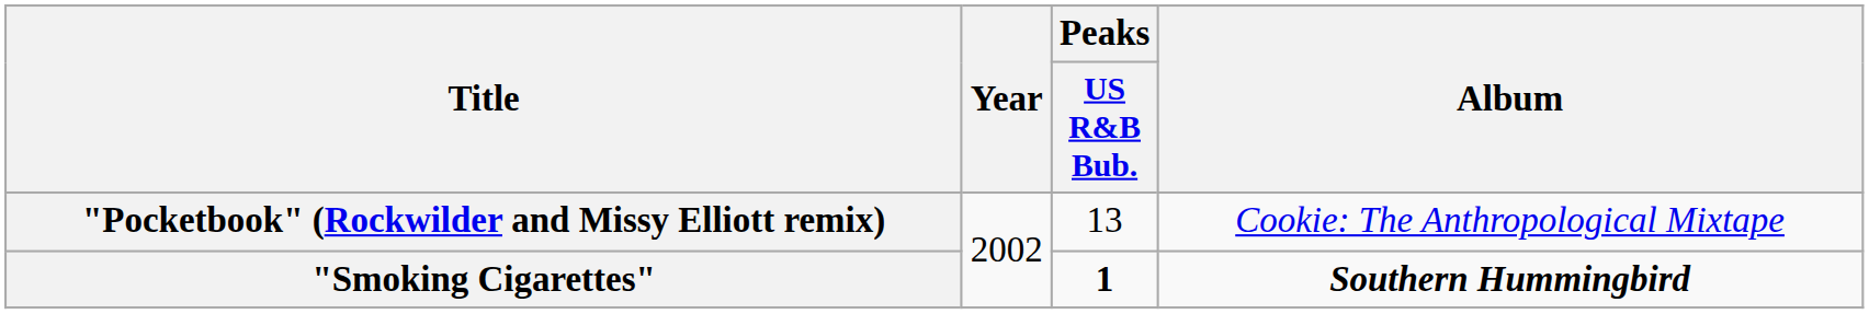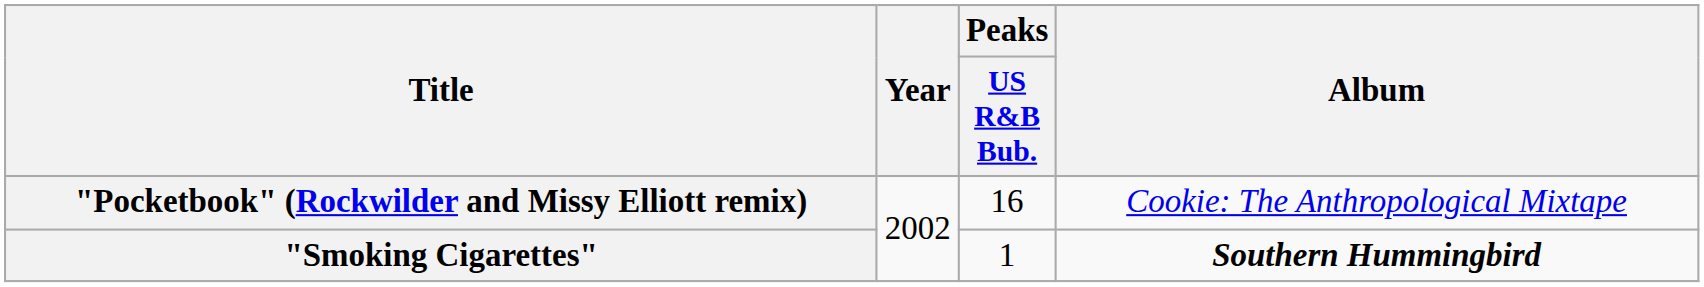 <table class="wikitable plainrowheaders" style="text-align:center;">
 <tr>
 <th scope="col" rowspan="2" style="width:26em;">Title</th>
 <th scope="col" rowspan="2">Year</th>
 <th scope="col">Peaks</th>
 <th scope="col" rowspan="2" style="width:19em;">Album</th>
 </tr>
 <tr>
 <th scope="col" style="width:2.5em;font-size:90%;"><a href='#'>US<br>R&B<br>Bub.</a><br></th>
 </tr>
 <tr>
 <th scope="row">"Pocketbook" (<a href='#'>Rockwilder</a> and Missy Elliott remix) <br> </th>
 <td rowspan="2">2002</td>
-<td>13</td>
+<td>16</td>
 <td><em><a href='#'>Cookie: The Anthropological Mixtape</a></em></td>
 </tr>
 <tr>
 <th scope="row">"Smoking Cigarettes"</th>
-<td><strong>1</strong></td>
+<td>1</td>
 <td><strong><em>Southern Hummingbird</em></strong></td>
 </tr>
 </table>
